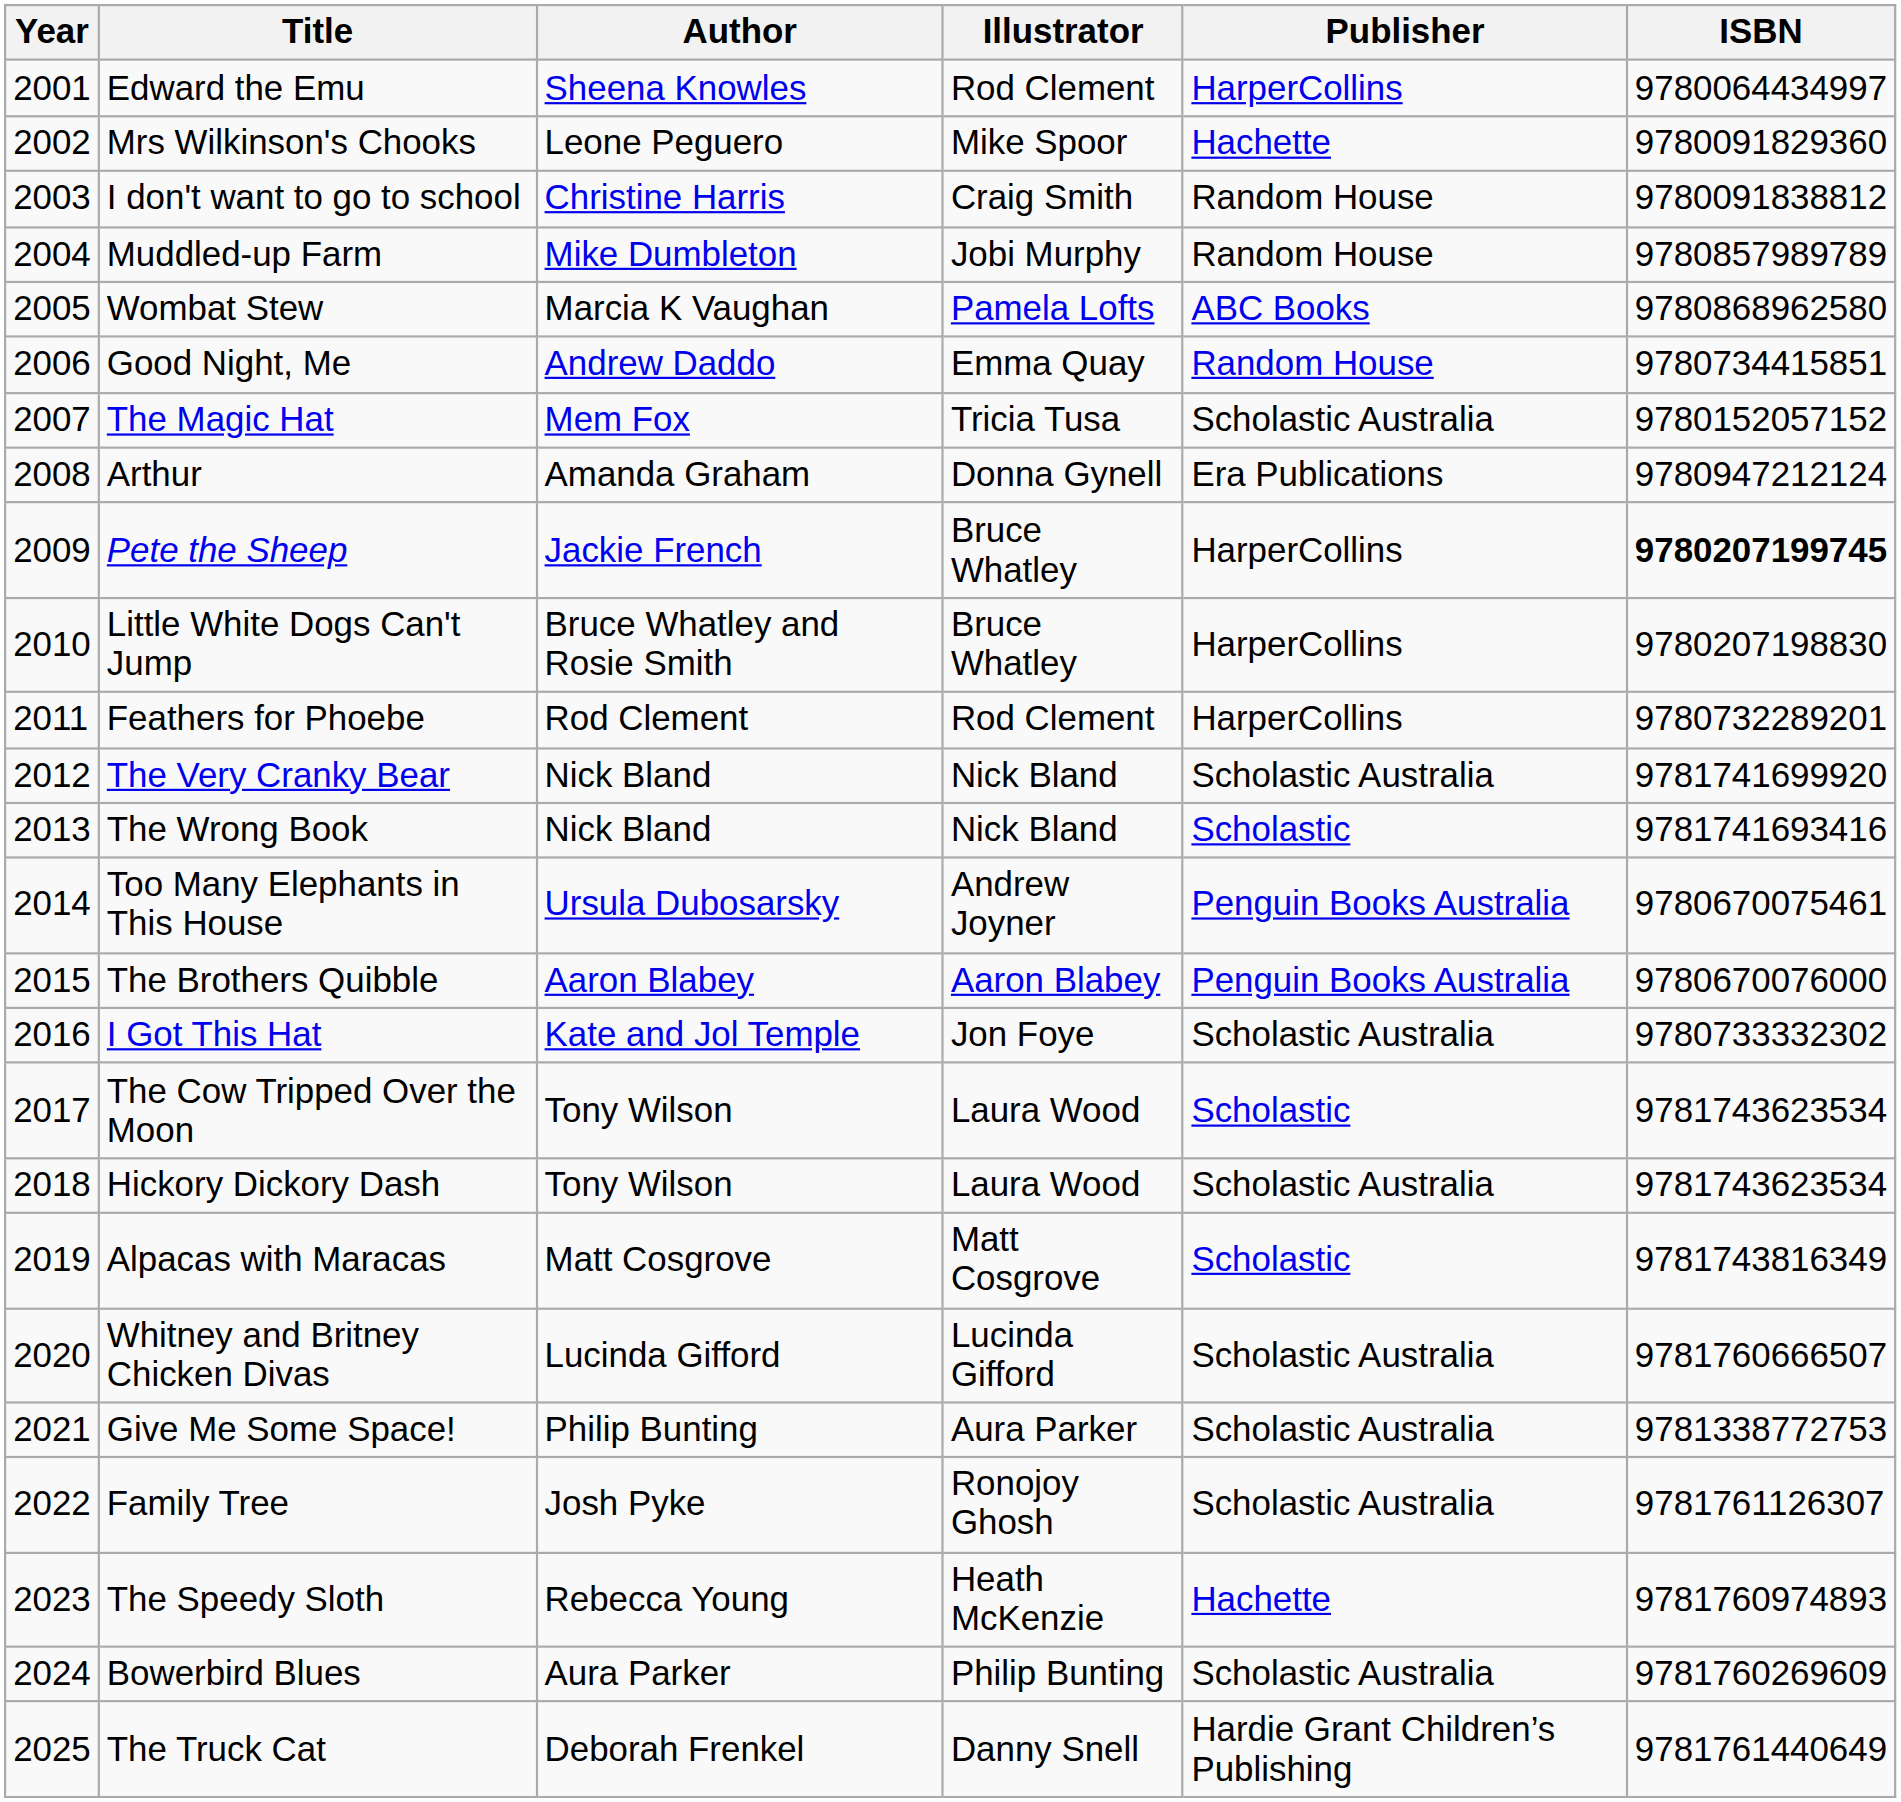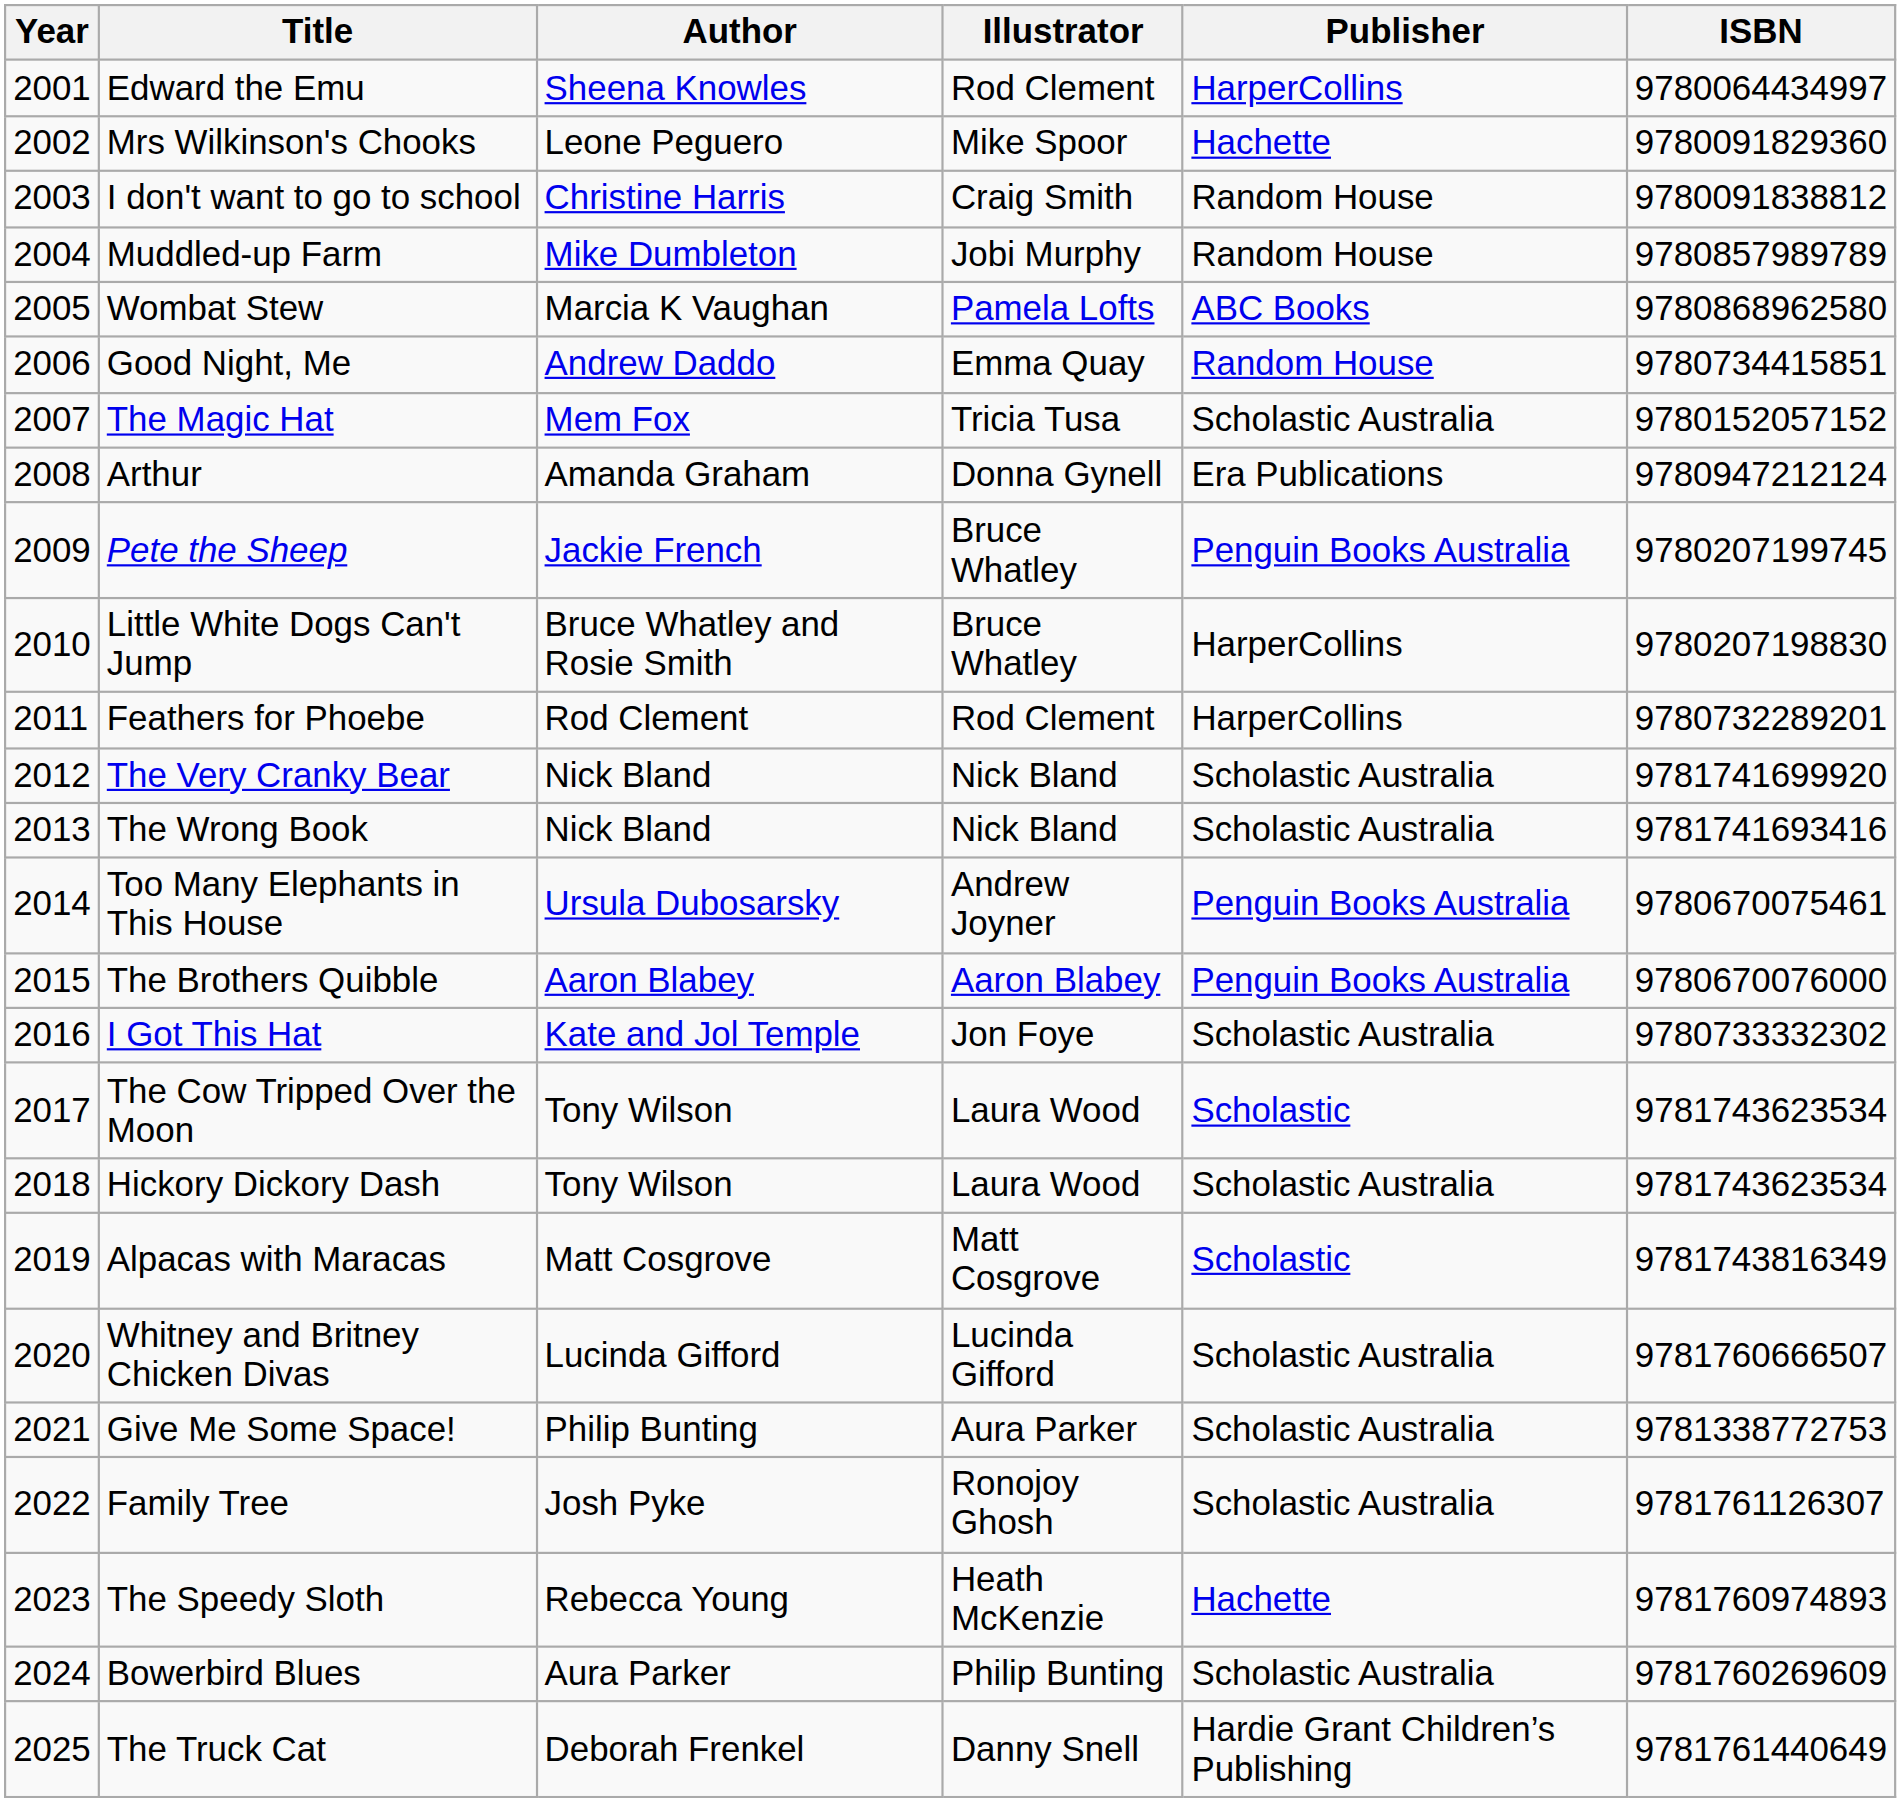 <table class="wikitable sortable">
 <tr>
 <th>Year</th>
 <th>Title</th>
 <th>Author</th>
 <th>Illustrator</th>
 <th>Publisher</th>
 <th>ISBN</th>
 </tr>
 <tr>
 <td>2001</td>
 <td>Edward the Emu</td>
 <td><a href='#'>Sheena Knowles</a></td>
 <td>Rod Clement</td>
 <td><a href='#'>HarperCollins</a></td>
 <td>9780064434997</td>
 </tr>
 <tr>
 <td>2002</td>
 <td>Mrs Wilkinson's Chooks</td>
 <td>Leone Peguero</td>
 <td>Mike Spoor</td>
 <td><a href='#'>Hachette</a></td>
 <td>9780091829360</td>
 </tr>
 <tr>
 <td>2003</td>
 <td>I don't want to go to school</td>
 <td><a href='#'>Christine Harris</a></td>
 <td>Craig Smith</td>
 <td>Random House</td>
 <td>9780091838812</td>
 </tr>
 <tr>
 <td>2004</td>
 <td>Muddled-up Farm</td>
 <td><a href='#'>Mike Dumbleton</a></td>
 <td>Jobi Murphy</td>
 <td>Random House</td>
 <td>9780857989789</td>
 </tr>
 <tr>
 <td>2005</td>
 <td>Wombat Stew</td>
 <td>Marcia K Vaughan</td>
 <td><a href='#'>Pamela Lofts</a></td>
 <td><a href='#'>ABC Books</a></td>
 <td>9780868962580</td>
 </tr>
 <tr>
 <td>2006</td>
 <td>Good Night, Me</td>
 <td><a href='#'>Andrew Daddo</a></td>
 <td>Emma Quay</td>
 <td><a href='#'>Random House</a></td>
 <td>9780734415851</td>
 </tr>
 <tr>
 <td>2007</td>
 <td><a href='#'>The Magic Hat</a></td>
 <td><a href='#'>Mem Fox</a></td>
 <td>Tricia Tusa</td>
 <td>Scholastic Australia</td>
 <td>9780152057152</td>
 </tr>
 <tr>
 <td>2008</td>
 <td>Arthur</td>
 <td>Amanda Graham</td>
 <td>Donna Gynell</td>
 <td>Era Publications</td>
 <td>9780947212124</td>
 </tr>
 <tr>
 <td>2009</td>
 <td><em><a href='#'>Pete the Sheep</a></em></td>
 <td><a href='#'>Jackie French</a></td>
 <td>Bruce Whatley</td>
-<td>HarperCollins</td>
-<td><strong>9780207199745</strong></td>
+<td><a href='#'>Penguin Books Australia</a></td>
+<td>9780207199745</td>
 </tr>
 <tr>
 <td>2010</td>
 <td>Little White Dogs Can't Jump</td>
 <td>Bruce Whatley and Rosie Smith</td>
 <td>Bruce Whatley</td>
 <td>HarperCollins</td>
 <td>9780207198830</td>
 </tr>
 <tr>
 <td>2011</td>
 <td>Feathers for Phoebe</td>
 <td>Rod Clement</td>
 <td>Rod Clement</td>
 <td>HarperCollins</td>
 <td>9780732289201</td>
 </tr>
 <tr>
 <td>2012</td>
 <td><a href='#'>The Very Cranky Bear</a></td>
 <td>Nick Bland</td>
 <td>Nick Bland</td>
 <td>Scholastic Australia</td>
 <td>9781741699920</td>
 </tr>
 <tr>
 <td>2013</td>
 <td>The Wrong Book</td>
 <td>Nick Bland</td>
 <td>Nick Bland</td>
-<td><a href='#'>Scholastic</a></td>
+<td>Scholastic Australia</td>
 <td>9781741693416</td>
 </tr>
 <tr>
 <td>2014</td>
 <td>Too Many Elephants in This House</td>
 <td><a href='#'>Ursula Dubosarsky</a></td>
 <td>Andrew Joyner</td>
 <td><a href='#'>Penguin Books Australia</a></td>
 <td>9780670075461</td>
 </tr>
 <tr>
 <td>2015</td>
 <td>The Brothers Quibble</td>
 <td><a href='#'>Aaron Blabey</a></td>
 <td><a href='#'>Aaron Blabey</a></td>
 <td><a href='#'>Penguin Books Australia</a></td>
 <td>9780670076000</td>
 </tr>
 <tr>
 <td>2016</td>
 <td><a href='#'>I Got This Hat</a></td>
 <td><a href='#'>Kate and Jol Temple</a></td>
 <td>Jon Foye</td>
 <td>Scholastic Australia</td>
 <td>9780733332302</td>
 </tr>
 <tr>
 <td>2017</td>
 <td>The Cow Tripped Over the Moon</td>
 <td>Tony Wilson</td>
 <td>Laura Wood</td>
 <td><a href='#'>Scholastic</a></td>
 <td>9781743623534</td>
 </tr>
 <tr>
 <td>2018</td>
 <td>Hickory Dickory Dash</td>
 <td>Tony Wilson</td>
 <td>Laura Wood</td>
 <td>Scholastic Australia</td>
 <td>9781743623534</td>
 </tr>
 <tr>
 <td>2019</td>
 <td>Alpacas with Maracas</td>
 <td>Matt Cosgrove</td>
 <td>Matt Cosgrove</td>
 <td><a href='#'>Scholastic</a></td>
 <td>9781743816349</td>
 </tr>
 <tr>
 <td>2020</td>
 <td>Whitney and Britney Chicken Divas</td>
 <td>Lucinda Gifford</td>
 <td>Lucinda Gifford</td>
 <td>Scholastic Australia</td>
 <td>9781760666507</td>
 </tr>
 <tr>
 <td>2021</td>
 <td>Give Me Some Space!</td>
 <td>Philip Bunting</td>
 <td>Aura Parker</td>
 <td>Scholastic Australia</td>
 <td>9781338772753</td>
 </tr>
 <tr>
 <td>2022</td>
 <td>Family Tree</td>
 <td>Josh Pyke</td>
 <td>Ronojoy Ghosh</td>
 <td>Scholastic Australia</td>
 <td>9781761126307</td>
 </tr>
 <tr>
 <td>2023</td>
 <td>The Speedy Sloth</td>
 <td>Rebecca Young</td>
 <td>Heath McKenzie</td>
 <td><a href='#'>Hachette</a></td>
 <td>9781760974893</td>
 </tr>
 <tr>
 <td>2024</td>
 <td>Bowerbird Blues</td>
 <td>Aura Parker</td>
 <td>Philip Bunting</td>
 <td>Scholastic Australia</td>
 <td>9781760269609</td>
 </tr>
 <tr>
 <td>2025</td>
 <td>The Truck Cat</td>
 <td>Deborah Frenkel</td>
 <td>Danny Snell</td>
 <td>Hardie Grant Children’s Publishing</td>
 <td>9781761440649</td>
 </tr>
 </table>
